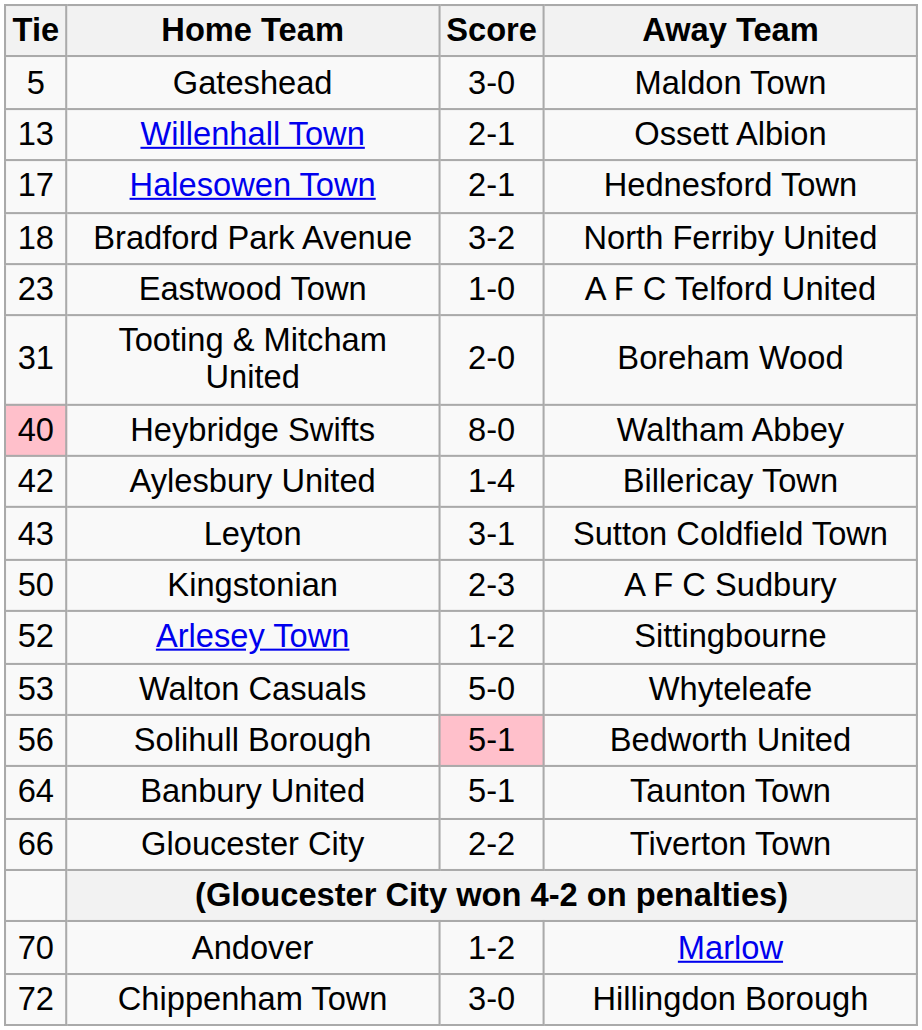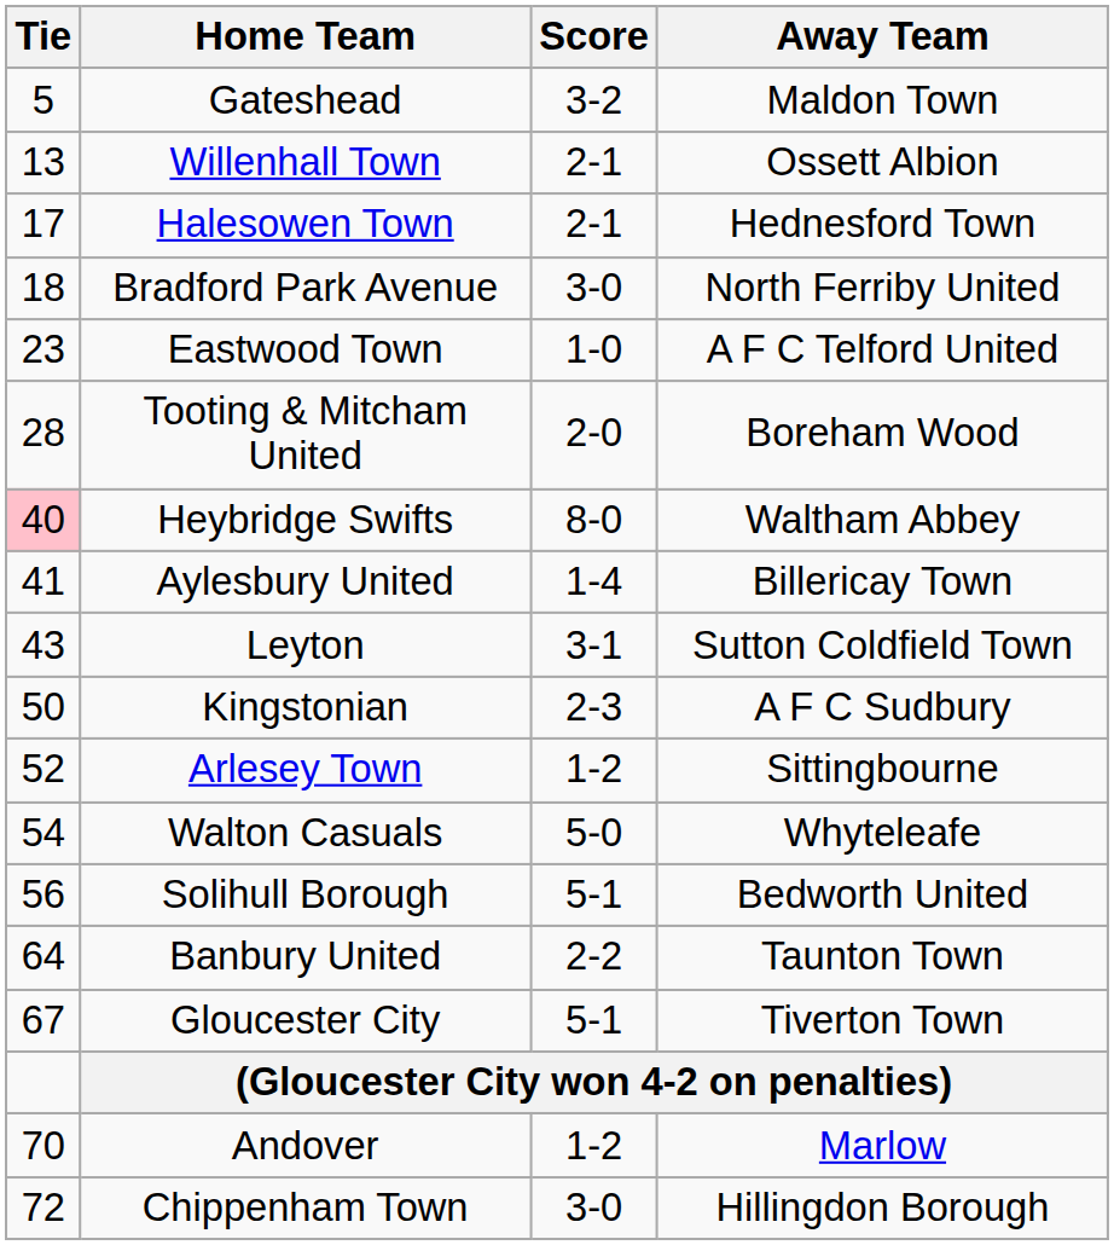 <table class="wikitable" style="text-align:center;">
 <tr>
 <th width=20>Tie</th>
 <th width=175>Home Team</th>
 <th width=20>Score</th>
 <th width=175>Away Team</th>
 </tr>
 <tr>
 <td>5</td>
 <td>Gateshead</td>
-<td>3-0</td>
+<td>3-2</td>
 <td>Maldon Town</td>
 </tr>
 <tr>
 <td>13</td>
 <td><a href='#'>Willenhall Town</a></td>
 <td>2-1</td>
 <td>Ossett Albion</td>
 </tr>
 <tr>
 <td>17</td>
 <td><a href='#'>Halesowen Town</a></td>
 <td>2-1</td>
 <td>Hednesford Town</td>
 </tr>
 <tr>
 <td>18</td>
 <td>Bradford Park Avenue</td>
-<td>3-2</td>
+<td>3-0</td>
 <td>North Ferriby United</td>
 </tr>
 <tr>
 <td>23</td>
 <td>Eastwood Town</td>
 <td>1-0</td>
 <td>A F C Telford United</td>
 </tr>
 <tr>
-<td>31</td>
+<td>28</td>
 <td>Tooting & Mitcham United</td>
 <td>2-0</td>
 <td>Boreham Wood</td>
 </tr>
 <tr>
 <td style="background: pink;">40</td>
 <td>Heybridge Swifts</td>
 <td>8-0</td>
 <td>Waltham Abbey</td>
 </tr>
 <tr>
-<td>42</td>
+<td>41</td>
 <td>Aylesbury United</td>
 <td>1-4</td>
 <td>Billericay Town</td>
 </tr>
 <tr>
 <td>43</td>
 <td>Leyton</td>
 <td>3-1</td>
 <td>Sutton Coldfield Town</td>
 </tr>
 <tr>
 <td>50</td>
 <td>Kingstonian</td>
 <td>2-3</td>
 <td>A F C Sudbury</td>
 </tr>
 <tr>
 <td>52</td>
 <td><a href='#'>Arlesey Town</a></td>
 <td>1-2</td>
 <td>Sittingbourne</td>
 </tr>
 <tr>
-<td>53</td>
+<td>54</td>
 <td>Walton Casuals</td>
 <td>5-0</td>
 <td>Whyteleafe</td>
 </tr>
 <tr>
 <td>56</td>
 <td>Solihull Borough</td>
-<td style="background: pink;">5-1</td>
+<td>5-1</td>
 <td>Bedworth United</td>
 </tr>
 <tr>
 <td>64</td>
 <td>Banbury United</td>
-<td>5-1</td>
+<td>2-2</td>
 <td>Taunton Town</td>
 </tr>
 <tr>
-<td>66</td>
+<td>67</td>
 <td>Gloucester City</td>
-<td>2-2</td>
+<td>5-1</td>
 <td>Tiverton Town</td>
 </tr>
 <tr>
 <td></td>
 <th colspan="5">(Gloucester City won 4-2 on penalties)</th>
 </tr>
 <tr>
 <td>70</td>
 <td>Andover</td>
 <td>1-2</td>
 <td><a href='#'>Marlow</a></td>
 </tr>
 <tr>
 <td>72</td>
 <td>Chippenham Town</td>
 <td>3-0</td>
 <td>Hillingdon Borough</td>
 </tr>
 </table>
